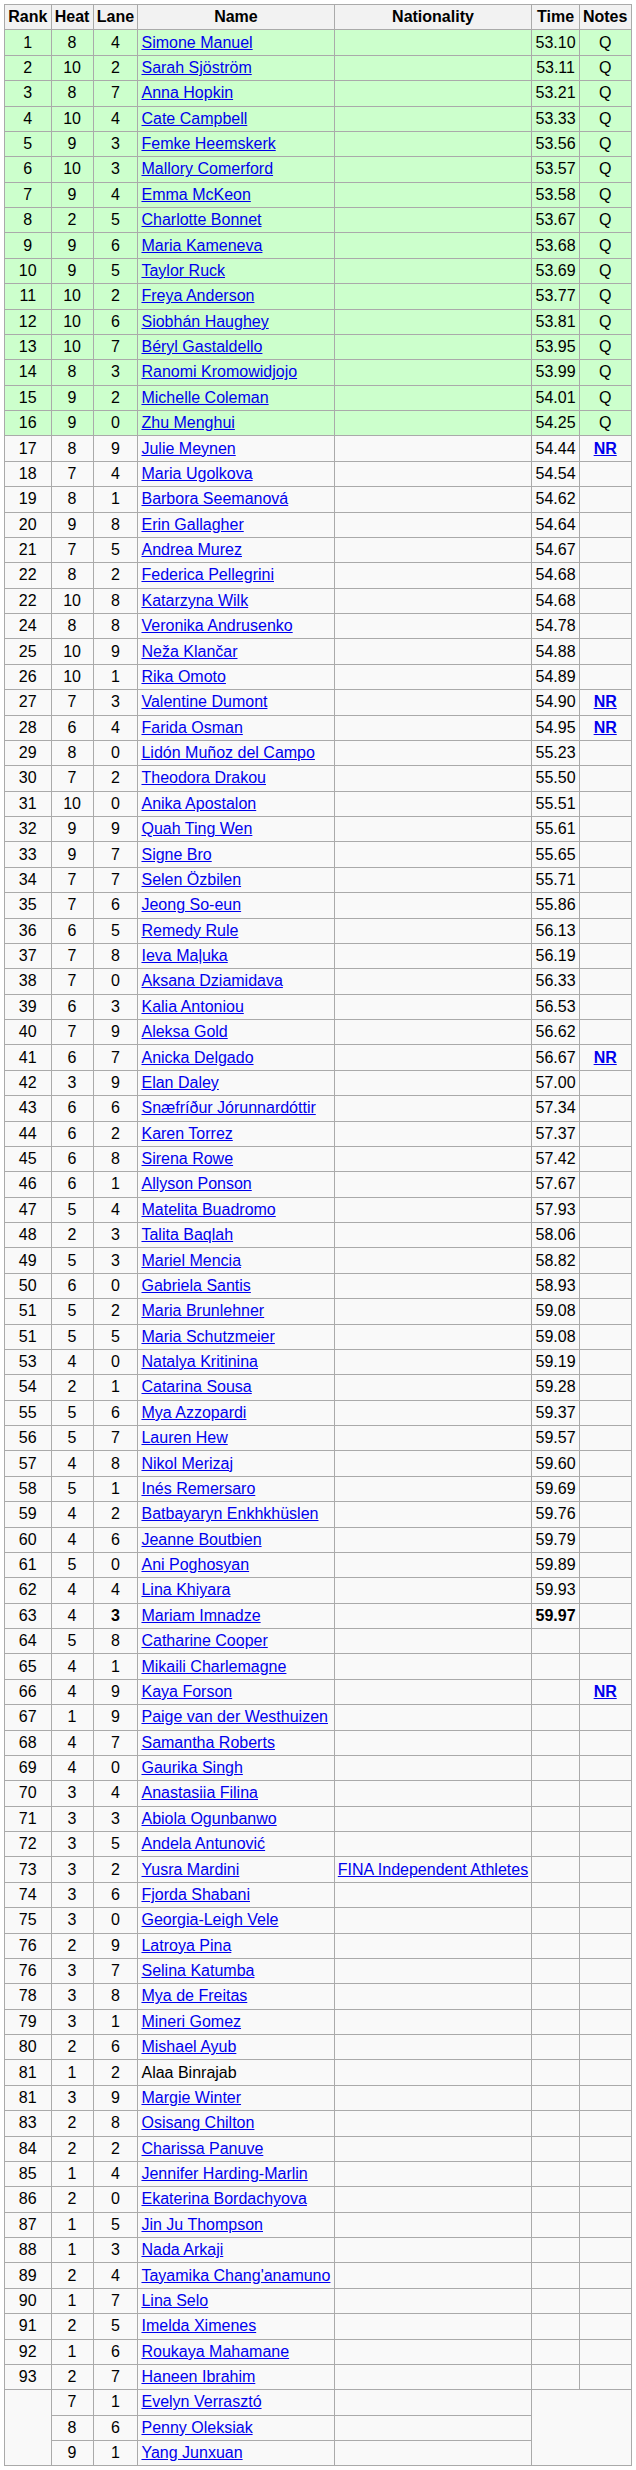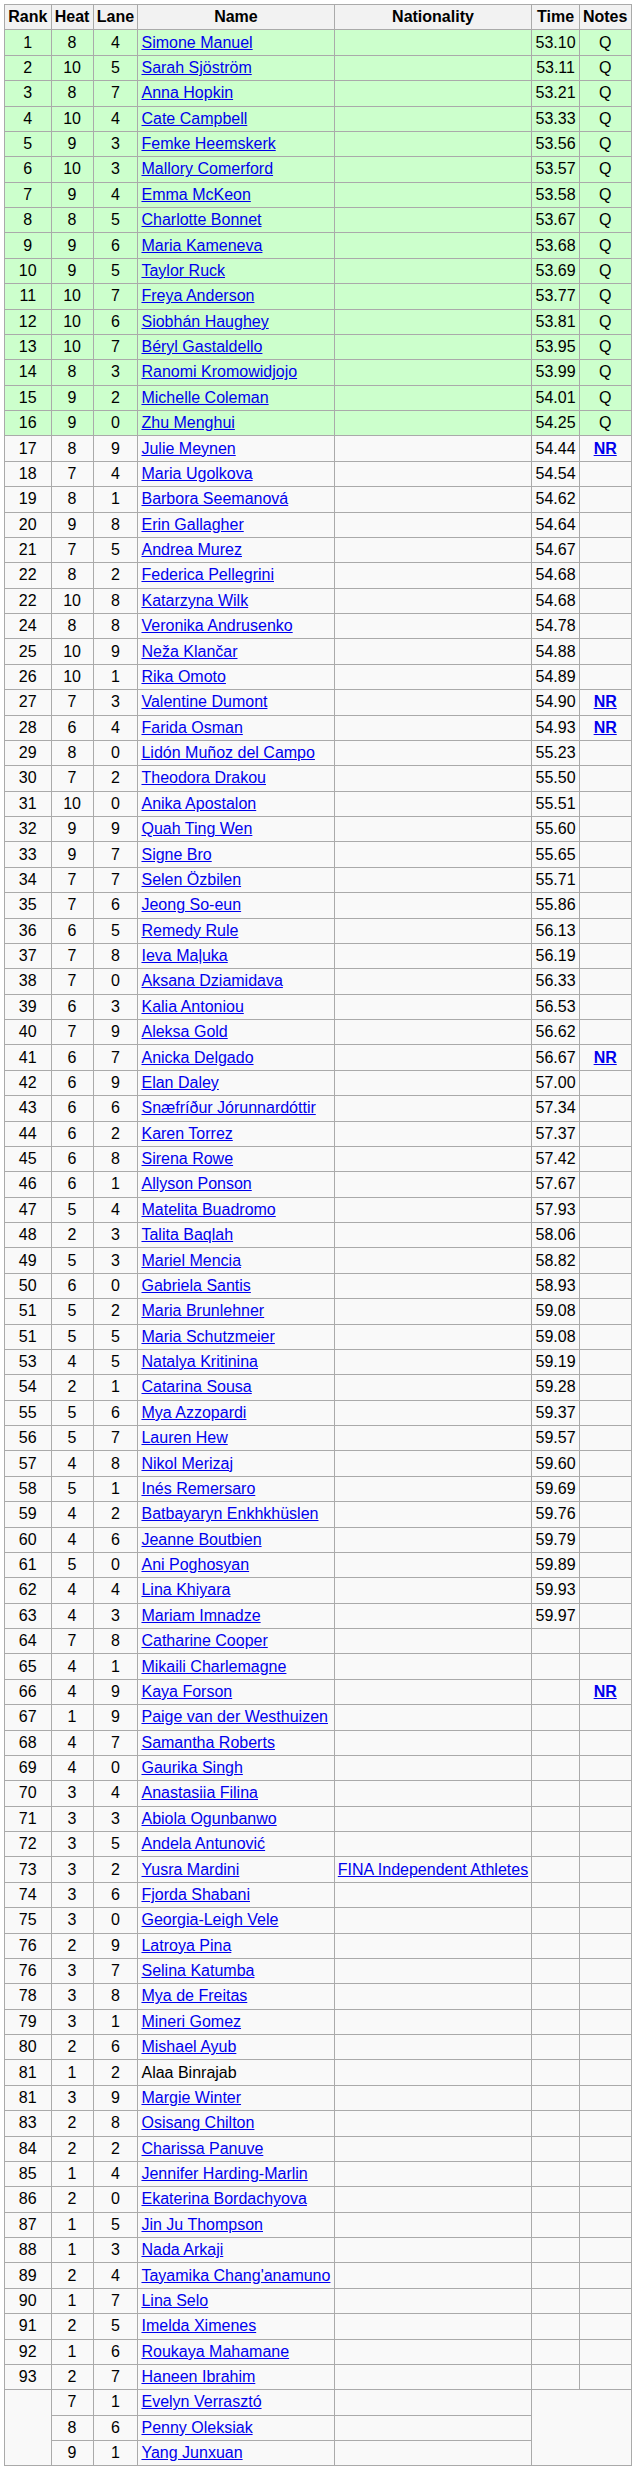 <table class="wikitable sortable" style="text-align:center">
 <tr>
 <th>Rank</th>
 <th>Heat</th>
 <th>Lane</th>
 <th>Name</th>
 <th>Nationality</th>
 <th>Time</th>
 <th>Notes</th>
 </tr>
 <tr bgcolor=ccffcc>
 <td>1</td>
 <td>8</td>
 <td>4</td>
 <td align=left><a href='#'>Simone Manuel</a></td>
 <td align=left></td>
 <td>53.10</td>
 <td>Q</td>
 </tr>
 <tr bgcolor=ccffcc>
 <td>2</td>
 <td>10</td>
-<td>2</td>
+<td>5</td>
 <td align=left><a href='#'>Sarah Sjöström</a></td>
 <td align=left></td>
 <td>53.11</td>
 <td>Q</td>
 </tr>
 <tr bgcolor=ccffcc>
 <td>3</td>
 <td>8</td>
 <td>7</td>
 <td align=left><a href='#'>Anna Hopkin</a></td>
 <td align=left></td>
 <td>53.21</td>
 <td>Q</td>
 </tr>
 <tr bgcolor=ccffcc>
 <td>4</td>
 <td>10</td>
 <td>4</td>
 <td align=left><a href='#'>Cate Campbell</a></td>
 <td align=left></td>
 <td>53.33</td>
 <td>Q</td>
 </tr>
 <tr bgcolor=ccffcc>
 <td>5</td>
 <td>9</td>
 <td>3</td>
 <td align=left><a href='#'>Femke Heemskerk</a></td>
 <td align=left></td>
 <td>53.56</td>
 <td>Q</td>
 </tr>
 <tr bgcolor=ccffcc>
 <td>6</td>
 <td>10</td>
 <td>3</td>
 <td align=left><a href='#'>Mallory Comerford</a></td>
 <td align=left></td>
 <td>53.57</td>
 <td>Q</td>
 </tr>
 <tr bgcolor=ccffcc>
 <td>7</td>
 <td>9</td>
 <td>4</td>
 <td align=left><a href='#'>Emma McKeon</a></td>
 <td align=left></td>
 <td>53.58</td>
 <td>Q</td>
 </tr>
 <tr bgcolor=ccffcc>
 <td>8</td>
-<td>2</td>
+<td>8</td>
 <td>5</td>
 <td align=left><a href='#'>Charlotte Bonnet</a></td>
 <td align=left></td>
 <td>53.67</td>
 <td>Q</td>
 </tr>
 <tr bgcolor=ccffcc>
 <td>9</td>
 <td>9</td>
 <td>6</td>
 <td align=left><a href='#'>Maria Kameneva</a></td>
 <td align=left></td>
 <td>53.68</td>
 <td>Q</td>
 </tr>
 <tr bgcolor=ccffcc>
 <td>10</td>
 <td>9</td>
 <td>5</td>
 <td align=left><a href='#'>Taylor Ruck</a></td>
 <td align=left></td>
 <td>53.69</td>
 <td>Q</td>
 </tr>
 <tr bgcolor=ccffcc>
 <td>11</td>
 <td>10</td>
-<td>2</td>
+<td>7</td>
 <td align=left><a href='#'>Freya Anderson</a></td>
 <td align=left></td>
 <td>53.77</td>
 <td>Q</td>
 </tr>
 <tr bgcolor=ccffcc>
 <td>12</td>
 <td>10</td>
 <td>6</td>
 <td align=left><a href='#'>Siobhán Haughey</a></td>
 <td align=left></td>
 <td>53.81</td>
 <td>Q</td>
 </tr>
 <tr bgcolor=ccffcc>
 <td>13</td>
 <td>10</td>
 <td>7</td>
 <td align=left><a href='#'>Béryl Gastaldello</a></td>
 <td align=left></td>
 <td>53.95</td>
 <td>Q</td>
 </tr>
 <tr bgcolor=ccffcc>
 <td>14</td>
 <td>8</td>
 <td>3</td>
 <td align=left><a href='#'>Ranomi Kromowidjojo</a></td>
 <td align=left></td>
 <td>53.99</td>
 <td>Q</td>
 </tr>
 <tr bgcolor=ccffcc>
 <td>15</td>
 <td>9</td>
 <td>2</td>
 <td align=left><a href='#'>Michelle Coleman</a></td>
 <td align=left></td>
 <td>54.01</td>
 <td>Q</td>
 </tr>
 <tr bgcolor=ccffcc>
 <td>16</td>
 <td>9</td>
 <td>0</td>
 <td align=left><a href='#'>Zhu Menghui</a></td>
 <td align=left></td>
 <td>54.25</td>
 <td>Q</td>
 </tr>
 <tr>
 <td>17</td>
 <td>8</td>
 <td>9</td>
 <td align=left><a href='#'>Julie Meynen</a></td>
 <td align=left></td>
 <td>54.44</td>
 <td><strong><a href='#'>NR</a></strong></td>
 </tr>
 <tr>
 <td>18</td>
 <td>7</td>
 <td>4</td>
 <td align=left><a href='#'>Maria Ugolkova</a></td>
 <td align=left></td>
 <td>54.54</td>
 <td></td>
 </tr>
 <tr>
 <td>19</td>
 <td>8</td>
 <td>1</td>
 <td align=left><a href='#'>Barbora Seemanová</a></td>
 <td align=left></td>
 <td>54.62</td>
 <td></td>
 </tr>
 <tr>
 <td>20</td>
 <td>9</td>
 <td>8</td>
 <td align=left><a href='#'>Erin Gallagher</a></td>
 <td align=left></td>
 <td>54.64</td>
 <td></td>
 </tr>
 <tr>
 <td>21</td>
 <td>7</td>
 <td>5</td>
 <td align=left><a href='#'>Andrea Murez</a></td>
 <td align=left></td>
 <td>54.67</td>
 <td></td>
 </tr>
 <tr>
 <td>22</td>
 <td>8</td>
 <td>2</td>
 <td align=left><a href='#'>Federica Pellegrini</a></td>
 <td align=left></td>
 <td>54.68</td>
 <td></td>
 </tr>
 <tr>
 <td>22</td>
 <td>10</td>
 <td>8</td>
 <td align=left><a href='#'>Katarzyna Wilk</a></td>
 <td align=left></td>
 <td>54.68</td>
 <td></td>
 </tr>
 <tr>
 <td>24</td>
 <td>8</td>
 <td>8</td>
 <td align=left><a href='#'>Veronika Andrusenko</a></td>
 <td align=left></td>
 <td>54.78</td>
 <td></td>
 </tr>
 <tr>
 <td>25</td>
 <td>10</td>
 <td>9</td>
 <td align=left><a href='#'>Neža Klančar</a></td>
 <td align=left></td>
 <td>54.88</td>
 <td></td>
 </tr>
 <tr>
 <td>26</td>
 <td>10</td>
 <td>1</td>
 <td align=left><a href='#'>Rika Omoto</a></td>
 <td align=left></td>
 <td>54.89</td>
 <td></td>
 </tr>
 <tr>
 <td>27</td>
 <td>7</td>
 <td>3</td>
 <td align=left><a href='#'>Valentine Dumont</a></td>
 <td align=left></td>
 <td>54.90</td>
 <td><strong><a href='#'>NR</a></strong></td>
 </tr>
 <tr>
 <td>28</td>
 <td>6</td>
 <td>4</td>
 <td align=left><a href='#'>Farida Osman</a></td>
 <td align=left></td>
-<td>54.95</td>
+<td>54.93</td>
 <td><strong><a href='#'>NR</a></strong></td>
 </tr>
 <tr>
 <td>29</td>
 <td>8</td>
 <td>0</td>
 <td align=left><a href='#'>Lidón Muñoz del Campo</a></td>
 <td align=left></td>
 <td>55.23</td>
 <td></td>
 </tr>
 <tr>
 <td>30</td>
 <td>7</td>
 <td>2</td>
 <td align=left><a href='#'>Theodora Drakou</a></td>
 <td align=left></td>
 <td>55.50</td>
 <td></td>
 </tr>
 <tr>
 <td>31</td>
 <td>10</td>
 <td>0</td>
 <td align=left><a href='#'>Anika Apostalon</a></td>
 <td align=left></td>
 <td>55.51</td>
 <td></td>
 </tr>
 <tr>
 <td>32</td>
 <td>9</td>
 <td>9</td>
 <td align=left><a href='#'>Quah Ting Wen</a></td>
 <td align=left></td>
-<td>55.61</td>
+<td>55.60</td>
 <td></td>
 </tr>
 <tr>
 <td>33</td>
 <td>9</td>
 <td>7</td>
 <td align=left><a href='#'>Signe Bro</a></td>
 <td align=left></td>
 <td>55.65</td>
 <td></td>
 </tr>
 <tr>
 <td>34</td>
 <td>7</td>
 <td>7</td>
 <td align=left><a href='#'>Selen Özbilen</a></td>
 <td align=left></td>
 <td>55.71</td>
 <td></td>
 </tr>
 <tr>
 <td>35</td>
 <td>7</td>
 <td>6</td>
 <td align=left><a href='#'>Jeong So-eun</a></td>
 <td align=left></td>
 <td>55.86</td>
 <td></td>
 </tr>
 <tr>
 <td>36</td>
 <td>6</td>
 <td>5</td>
 <td align=left><a href='#'>Remedy Rule</a></td>
 <td align=left></td>
 <td>56.13</td>
 <td></td>
 </tr>
 <tr>
 <td>37</td>
 <td>7</td>
 <td>8</td>
 <td align=left><a href='#'>Ieva Maļuka</a></td>
 <td align=left></td>
 <td>56.19</td>
 <td></td>
 </tr>
 <tr>
 <td>38</td>
 <td>7</td>
 <td>0</td>
 <td align=left><a href='#'>Aksana Dziamidava</a></td>
 <td align=left></td>
 <td>56.33</td>
 <td></td>
 </tr>
 <tr>
 <td>39</td>
 <td>6</td>
 <td>3</td>
 <td align=left><a href='#'>Kalia Antoniou</a></td>
 <td align=left></td>
 <td>56.53</td>
 <td></td>
 </tr>
 <tr>
 <td>40</td>
 <td>7</td>
 <td>9</td>
 <td align=left><a href='#'>Aleksa Gold</a></td>
 <td align=left></td>
 <td>56.62</td>
 <td></td>
 </tr>
 <tr>
 <td>41</td>
 <td>6</td>
 <td>7</td>
 <td align=left><a href='#'>Anicka Delgado</a></td>
 <td align=left></td>
 <td>56.67</td>
 <td><strong><a href='#'>NR</a></strong></td>
 </tr>
 <tr>
 <td>42</td>
-<td>3</td>
+<td>6</td>
 <td>9</td>
 <td align=left><a href='#'>Elan Daley</a></td>
 <td align=left></td>
 <td>57.00</td>
 <td></td>
 </tr>
 <tr>
 <td>43</td>
 <td>6</td>
 <td>6</td>
 <td align=left><a href='#'>Snæfríður Jórunnardóttir</a></td>
 <td align=left></td>
 <td>57.34</td>
 <td></td>
 </tr>
 <tr>
 <td>44</td>
 <td>6</td>
 <td>2</td>
 <td align=left><a href='#'>Karen Torrez</a></td>
 <td align=left></td>
 <td>57.37</td>
 <td></td>
 </tr>
 <tr>
 <td>45</td>
 <td>6</td>
 <td>8</td>
 <td align=left><a href='#'>Sirena Rowe</a></td>
 <td align=left></td>
 <td>57.42</td>
 <td></td>
 </tr>
 <tr>
 <td>46</td>
 <td>6</td>
 <td>1</td>
 <td align=left><a href='#'>Allyson Ponson</a></td>
 <td align=left></td>
 <td>57.67</td>
 <td></td>
 </tr>
 <tr>
 <td>47</td>
 <td>5</td>
 <td>4</td>
 <td align=left><a href='#'>Matelita Buadromo</a></td>
 <td align=left></td>
 <td>57.93</td>
 <td></td>
 </tr>
 <tr>
 <td>48</td>
 <td>2</td>
 <td>3</td>
 <td align=left><a href='#'>Talita Baqlah</a></td>
 <td align=left></td>
 <td>58.06</td>
 <td></td>
 </tr>
 <tr>
 <td>49</td>
 <td>5</td>
 <td>3</td>
 <td align=left><a href='#'>Mariel Mencia</a></td>
 <td align=left></td>
 <td>58.82</td>
 <td></td>
 </tr>
 <tr>
 <td>50</td>
 <td>6</td>
 <td>0</td>
 <td align=left><a href='#'>Gabriela Santis</a></td>
 <td align=left></td>
 <td>58.93</td>
 <td></td>
 </tr>
 <tr>
 <td>51</td>
 <td>5</td>
 <td>2</td>
 <td align=left><a href='#'>Maria Brunlehner</a></td>
 <td align=left></td>
 <td>59.08</td>
 <td></td>
 </tr>
 <tr>
 <td>51</td>
 <td>5</td>
 <td>5</td>
 <td align=left><a href='#'>Maria Schutzmeier</a></td>
 <td align=left></td>
 <td>59.08</td>
 <td></td>
 </tr>
 <tr>
 <td>53</td>
 <td>4</td>
-<td>0</td>
+<td>5</td>
 <td align=left><a href='#'>Natalya Kritinina</a></td>
 <td align=left></td>
 <td>59.19</td>
 <td></td>
 </tr>
 <tr>
 <td>54</td>
 <td>2</td>
 <td>1</td>
 <td align=left><a href='#'>Catarina Sousa</a></td>
 <td align=left></td>
 <td>59.28</td>
 <td></td>
 </tr>
 <tr>
 <td>55</td>
 <td>5</td>
 <td>6</td>
 <td align=left><a href='#'>Mya Azzopardi</a></td>
 <td align=left></td>
 <td>59.37</td>
 <td></td>
 </tr>
 <tr>
 <td>56</td>
 <td>5</td>
 <td>7</td>
 <td align=left><a href='#'>Lauren Hew</a></td>
 <td align=left></td>
 <td>59.57</td>
 <td></td>
 </tr>
 <tr>
 <td>57</td>
 <td>4</td>
 <td>8</td>
 <td align=left><a href='#'>Nikol Merizaj</a></td>
 <td align=left></td>
 <td>59.60</td>
 <td></td>
 </tr>
 <tr>
 <td>58</td>
 <td>5</td>
 <td>1</td>
 <td align=left><a href='#'>Inés Remersaro</a></td>
 <td align=left></td>
 <td>59.69</td>
 <td></td>
 </tr>
 <tr>
 <td>59</td>
 <td>4</td>
 <td>2</td>
 <td align=left><a href='#'>Batbayaryn Enkhkhüslen</a></td>
 <td align=left></td>
 <td>59.76</td>
 <td></td>
 </tr>
 <tr>
 <td>60</td>
 <td>4</td>
 <td>6</td>
 <td align=left><a href='#'>Jeanne Boutbien</a></td>
 <td align=left></td>
 <td>59.79</td>
 <td></td>
 </tr>
 <tr>
 <td>61</td>
 <td>5</td>
 <td>0</td>
 <td align=left><a href='#'>Ani Poghosyan</a></td>
 <td align=left></td>
 <td>59.89</td>
 <td></td>
 </tr>
 <tr>
 <td>62</td>
 <td>4</td>
 <td>4</td>
 <td align=left><a href='#'>Lina Khiyara</a></td>
 <td align=left></td>
 <td>59.93</td>
 <td></td>
 </tr>
 <tr>
 <td>63</td>
 <td>4</td>
-<td><strong>3</strong></td>
+<td>3</td>
 <td align=left><a href='#'>Mariam Imnadze</a></td>
 <td align=left></td>
-<td><strong>59.97</strong></td>
+<td>59.97</td>
 <td></td>
 </tr>
 <tr>
 <td>64</td>
-<td>5</td>
+<td>7</td>
 <td>8</td>
 <td align=left><a href='#'>Catharine Cooper</a></td>
 <td align=left></td>
 <td></td>
 <td></td>
 </tr>
 <tr>
 <td>65</td>
 <td>4</td>
 <td>1</td>
 <td align=left><a href='#'>Mikaili Charlemagne</a></td>
 <td align=left></td>
 <td></td>
 <td></td>
 </tr>
 <tr>
 <td>66</td>
 <td>4</td>
 <td>9</td>
 <td align=left><a href='#'>Kaya Forson</a></td>
 <td align=left></td>
 <td></td>
 <td><strong><a href='#'>NR</a></strong></td>
 </tr>
 <tr>
 <td>67</td>
 <td>1</td>
 <td>9</td>
 <td align=left><a href='#'>Paige van der Westhuizen</a></td>
 <td align=left></td>
 <td></td>
 <td></td>
 </tr>
 <tr>
 <td>68</td>
 <td>4</td>
 <td>7</td>
 <td align=left><a href='#'>Samantha Roberts</a></td>
 <td align=left></td>
 <td></td>
 <td></td>
 </tr>
 <tr>
 <td>69</td>
 <td>4</td>
 <td>0</td>
 <td align=left><a href='#'>Gaurika Singh</a></td>
 <td align=left></td>
 <td></td>
 <td></td>
 </tr>
 <tr>
 <td>70</td>
 <td>3</td>
 <td>4</td>
 <td align=left><a href='#'>Anastasiia Filina</a></td>
 <td align=left></td>
 <td></td>
 <td></td>
 </tr>
 <tr>
 <td>71</td>
 <td>3</td>
 <td>3</td>
 <td align=left><a href='#'>Abiola Ogunbanwo</a></td>
 <td align=left></td>
 <td></td>
 <td></td>
 </tr>
 <tr>
 <td>72</td>
 <td>3</td>
 <td>5</td>
 <td align=left><a href='#'>Andela Antunović</a></td>
 <td align=left></td>
 <td></td>
 <td></td>
 </tr>
 <tr>
 <td>73</td>
 <td>3</td>
 <td>2</td>
 <td align=left><a href='#'>Yusra Mardini</a></td>
 <td align=left><a href='#'>FINA Independent Athletes</a></td>
 <td></td>
 <td></td>
 </tr>
 <tr>
 <td>74</td>
 <td>3</td>
 <td>6</td>
 <td align=left><a href='#'>Fjorda Shabani</a></td>
 <td align=left></td>
 <td></td>
 <td></td>
 </tr>
 <tr>
 <td>75</td>
 <td>3</td>
 <td>0</td>
 <td align=left><a href='#'>Georgia-Leigh Vele</a></td>
 <td align=left></td>
 <td></td>
 <td></td>
 </tr>
 <tr>
 <td>76</td>
 <td>2</td>
 <td>9</td>
 <td align=left><a href='#'>Latroya Pina</a></td>
 <td align=left></td>
 <td></td>
 <td></td>
 </tr>
 <tr>
 <td>76</td>
 <td>3</td>
 <td>7</td>
 <td align=left><a href='#'>Selina Katumba</a></td>
 <td align=left></td>
 <td></td>
 <td></td>
 </tr>
 <tr>
 <td>78</td>
 <td>3</td>
 <td>8</td>
 <td align=left><a href='#'>Mya de Freitas</a></td>
 <td align=left></td>
 <td></td>
 <td></td>
 </tr>
 <tr>
 <td>79</td>
 <td>3</td>
 <td>1</td>
 <td align=left><a href='#'>Mineri Gomez</a></td>
 <td align=left></td>
 <td></td>
 <td></td>
 </tr>
 <tr>
 <td>80</td>
 <td>2</td>
 <td>6</td>
 <td align=left><a href='#'>Mishael Ayub</a></td>
 <td align=left></td>
 <td></td>
 <td></td>
 </tr>
 <tr>
 <td>81</td>
 <td>1</td>
 <td>2</td>
 <td align=left>Alaa Binrajab</td>
 <td align=left></td>
 <td></td>
 <td></td>
 </tr>
 <tr>
 <td>81</td>
 <td>3</td>
 <td>9</td>
 <td align=left><a href='#'>Margie Winter</a></td>
 <td align=left></td>
 <td></td>
 <td></td>
 </tr>
 <tr>
 <td>83</td>
 <td>2</td>
 <td>8</td>
 <td align=left><a href='#'>Osisang Chilton</a></td>
 <td align=left></td>
 <td></td>
 <td></td>
 </tr>
 <tr>
 <td>84</td>
 <td>2</td>
 <td>2</td>
 <td align=left><a href='#'>Charissa Panuve</a></td>
 <td align=left></td>
 <td></td>
 <td></td>
 </tr>
 <tr>
 <td>85</td>
 <td>1</td>
 <td>4</td>
 <td align=left><a href='#'>Jennifer Harding-Marlin</a></td>
 <td align=left></td>
 <td></td>
 <td></td>
 </tr>
 <tr>
 <td>86</td>
 <td>2</td>
 <td>0</td>
 <td align=left><a href='#'>Ekaterina Bordachyova</a></td>
 <td align=left></td>
 <td></td>
 <td></td>
 </tr>
 <tr>
 <td>87</td>
 <td>1</td>
 <td>5</td>
 <td align=left><a href='#'>Jin Ju Thompson</a></td>
 <td align=left></td>
 <td></td>
 <td></td>
 </tr>
 <tr>
 <td>88</td>
 <td>1</td>
 <td>3</td>
 <td align=left><a href='#'>Nada Arkaji</a></td>
 <td align=left></td>
 <td></td>
 <td></td>
 </tr>
 <tr>
 <td>89</td>
 <td>2</td>
 <td>4</td>
 <td align=left><a href='#'>Tayamika Chang'anamuno</a></td>
 <td align=left></td>
 <td></td>
 <td></td>
 </tr>
 <tr>
 <td>90</td>
 <td>1</td>
 <td>7</td>
 <td align=left><a href='#'>Lina Selo</a></td>
 <td align=left></td>
 <td></td>
 <td></td>
 </tr>
 <tr>
 <td>91</td>
 <td>2</td>
 <td>5</td>
 <td align=left><a href='#'>Imelda Ximenes</a></td>
 <td align=left></td>
 <td></td>
 <td></td>
 </tr>
 <tr>
 <td>92</td>
 <td>1</td>
 <td>6</td>
 <td align=left><a href='#'>Roukaya Mahamane</a></td>
 <td align=left></td>
 <td></td>
 <td></td>
 </tr>
 <tr>
 <td>93</td>
 <td>2</td>
 <td>7</td>
 <td align=left><a href='#'>Haneen Ibrahim</a></td>
 <td align=left></td>
 <td></td>
 <td></td>
 </tr>
 <tr>
 <td rowspan=3></td>
 <td>7</td>
 <td>1</td>
 <td align=left><a href='#'>Evelyn Verrasztó</a></td>
 <td align=left></td>
 <td colspan=2 rowspan=3></td>
 </tr>
 <tr>
 <td>8</td>
 <td>6</td>
 <td align=left><a href='#'>Penny Oleksiak</a></td>
 <td align=left></td>
 </tr>
 <tr>
 <td>9</td>
 <td>1</td>
 <td align=left><a href='#'>Yang Junxuan</a></td>
 <td align=left></td>
 </tr>
 </table>
